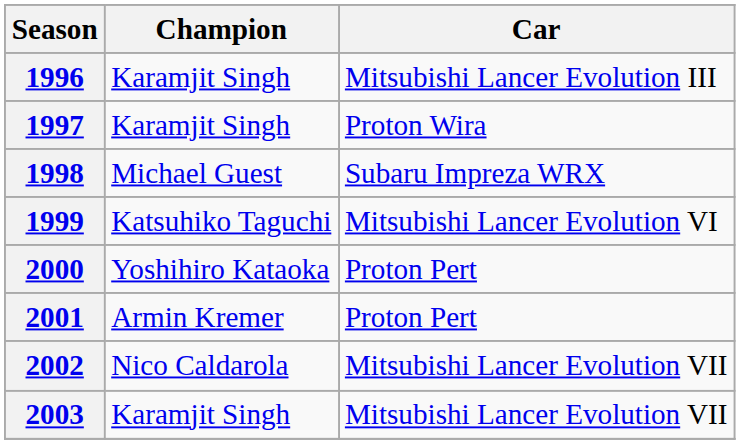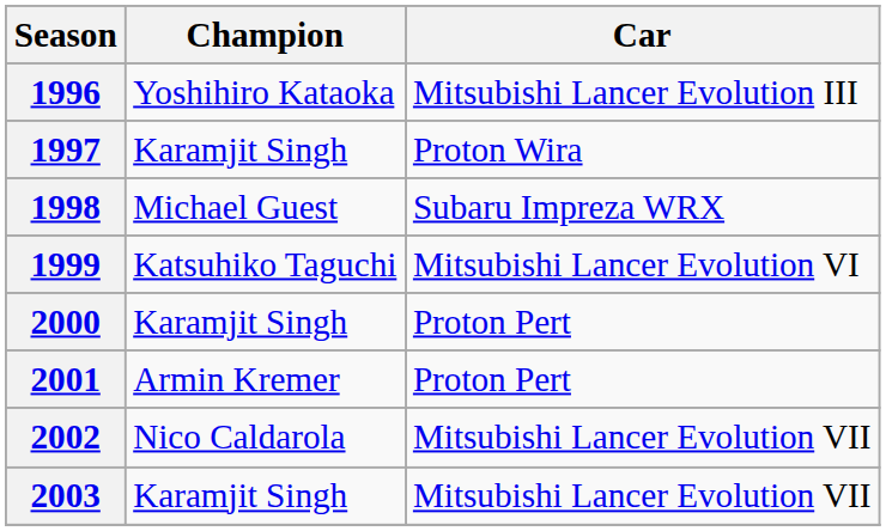 <table class="wikitable" style="font-size: 95%;">
 <tr>
 <th>Season</th>
 <th>Champion</th>
 <th>Car</th>
 </tr>
 <tr>
 <th><a href='#'>1996</a></th>
-<td> <a href='#'>Karamjit Singh</a></td>
+<td> <a href='#'>Yoshihiro Kataoka</a></td>
 <td><a href='#'>Mitsubishi Lancer Evolution</a> III</td>
 </tr>
 <tr>
 <th><a href='#'>1997</a></th>
 <td> <a href='#'>Karamjit Singh</a></td>
 <td><a href='#'>Proton Wira</a></td>
 </tr>
 <tr>
 <th><a href='#'>1998</a></th>
 <td> <a href='#'>Michael Guest</a></td>
 <td><a href='#'>Subaru Impreza WRX</a></td>
 </tr>
 <tr>
 <th><a href='#'>1999</a></th>
 <td> <a href='#'>Katsuhiko Taguchi</a></td>
 <td><a href='#'>Mitsubishi Lancer Evolution</a> VI</td>
 </tr>
 <tr>
 <th><a href='#'>2000</a></th>
-<td> <a href='#'>Yoshihiro Kataoka</a></td>
+<td> <a href='#'>Karamjit Singh</a></td>
 <td><a href='#'>Proton Pert</a></td>
 </tr>
 <tr>
 <th><a href='#'>2001</a></th>
 <td> <a href='#'>Armin Kremer</a></td>
 <td><a href='#'>Proton Pert</a></td>
 </tr>
 <tr>
 <th><a href='#'>2002</a></th>
 <td> <a href='#'>Nico Caldarola</a></td>
 <td><a href='#'>Mitsubishi Lancer Evolution</a> VII</td>
 </tr>
 <tr>
 <th><a href='#'>2003</a></th>
 <td> <a href='#'>Karamjit Singh</a></td>
 <td><a href='#'>Mitsubishi Lancer Evolution</a> VII</td>
 </tr>
 <tr>
 </tr>
 </table>
